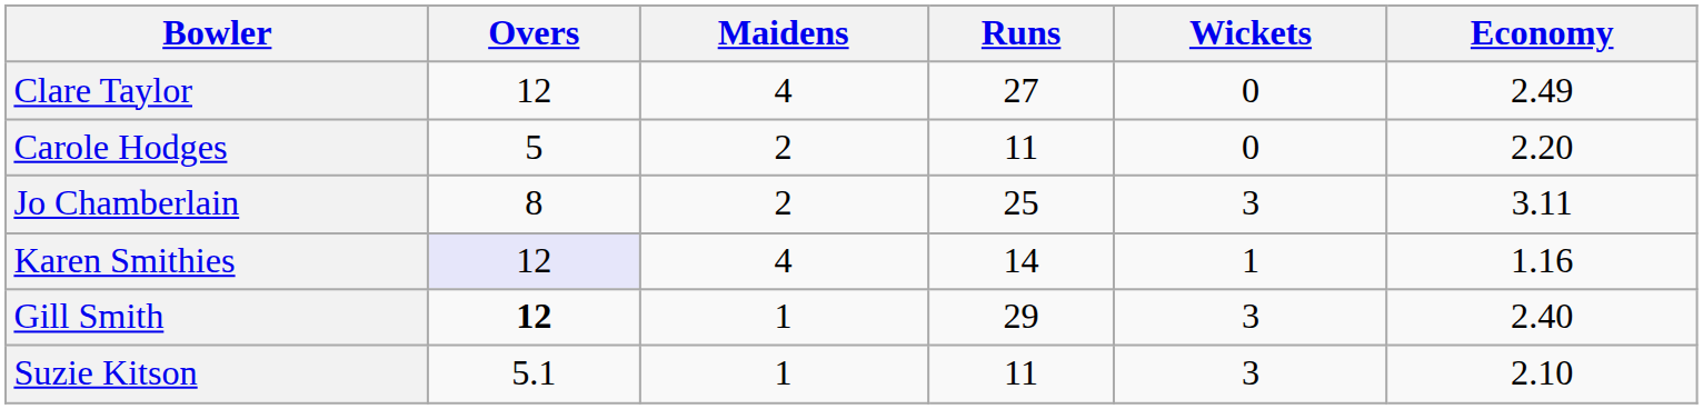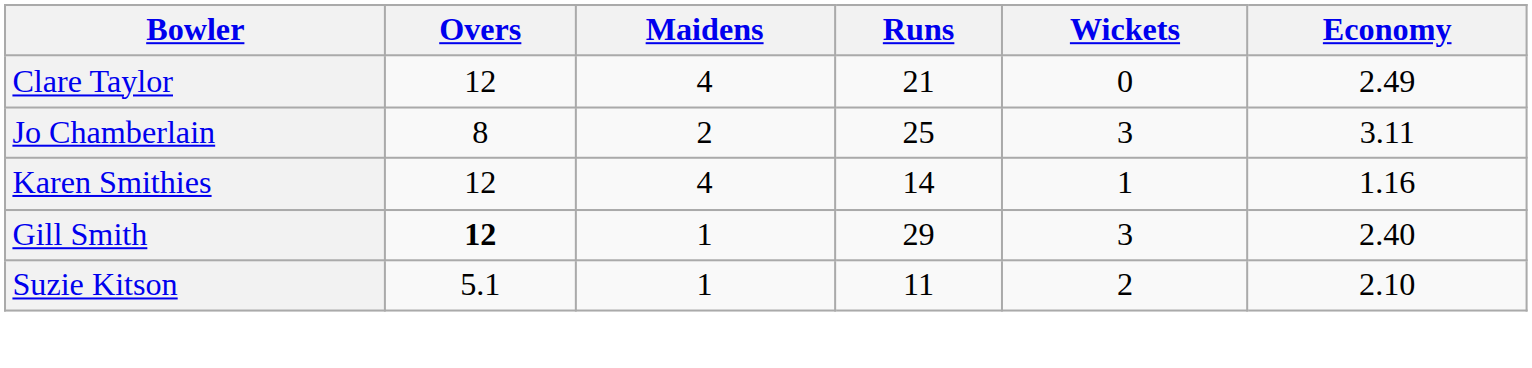 <table cellpadding="1" style="border:gray solid 1px; text-align:center; width:60%;" class="wikitable">
 <tr>
 <th scope="col" style="width:25%;"><a href='#'>Bowler</a></th>
 <th scope="col"><a href='#'>Overs</a></th>
 <th scope="col"><a href='#'>Maidens</a></th>
 <th scope="col"><a href='#'>Runs</a></th>
 <th scope="col"><a href='#'>Wickets</a></th>
 <th scope="col"><a href='#'>Economy</a></th>
 </tr>
 <tr>
 <th scope="row" style="font-weight: normal; text-align: left;"><a href='#'>Clare Taylor</a></th>
 <td>12</td>
 <td>4</td>
-<td>27</td>
+<td>21</td>
 <td>0</td>
 <td>2.49</td>
-</tr>
-<tr>
-<th scope="row" style="font-weight: normal; text-align: left;"><a href='#'>Carole Hodges</a></th>
-<td>5</td>
-<td>2</td>
-<td>11</td>
-<td>0</td>
-<td>2.20</td>
 </tr>
 <tr>
 <th scope="row" style="font-weight: normal; text-align: left;"><a href='#'>Jo Chamberlain</a></th>
 <td>8</td>
 <td>2</td>
 <td>25</td>
 <td>3</td>
 <td>3.11</td>
 </tr>
 <tr>
 <th scope="row" style="font-weight: normal; text-align: left;"><a href='#'>Karen Smithies</a></th>
-<td style="background: lavender;">12</td>
+<td>12</td>
 <td>4</td>
 <td>14</td>
 <td>1</td>
 <td>1.16</td>
 </tr>
 <tr>
 <th scope="row" style="font-weight: normal; text-align: left;"><a href='#'>Gill Smith</a></th>
 <td><strong>12</strong></td>
 <td>1</td>
 <td>29</td>
 <td>3</td>
 <td>2.40</td>
 </tr>
 <tr>
 <th scope="row" style="font-weight: normal; text-align: left;"><a href='#'>Suzie Kitson</a></th>
 <td>5.1</td>
 <td>1</td>
 <td>11</td>
-<td>3</td>
+<td>2</td>
 <td>2.10</td>
 </tr>
 </table>
